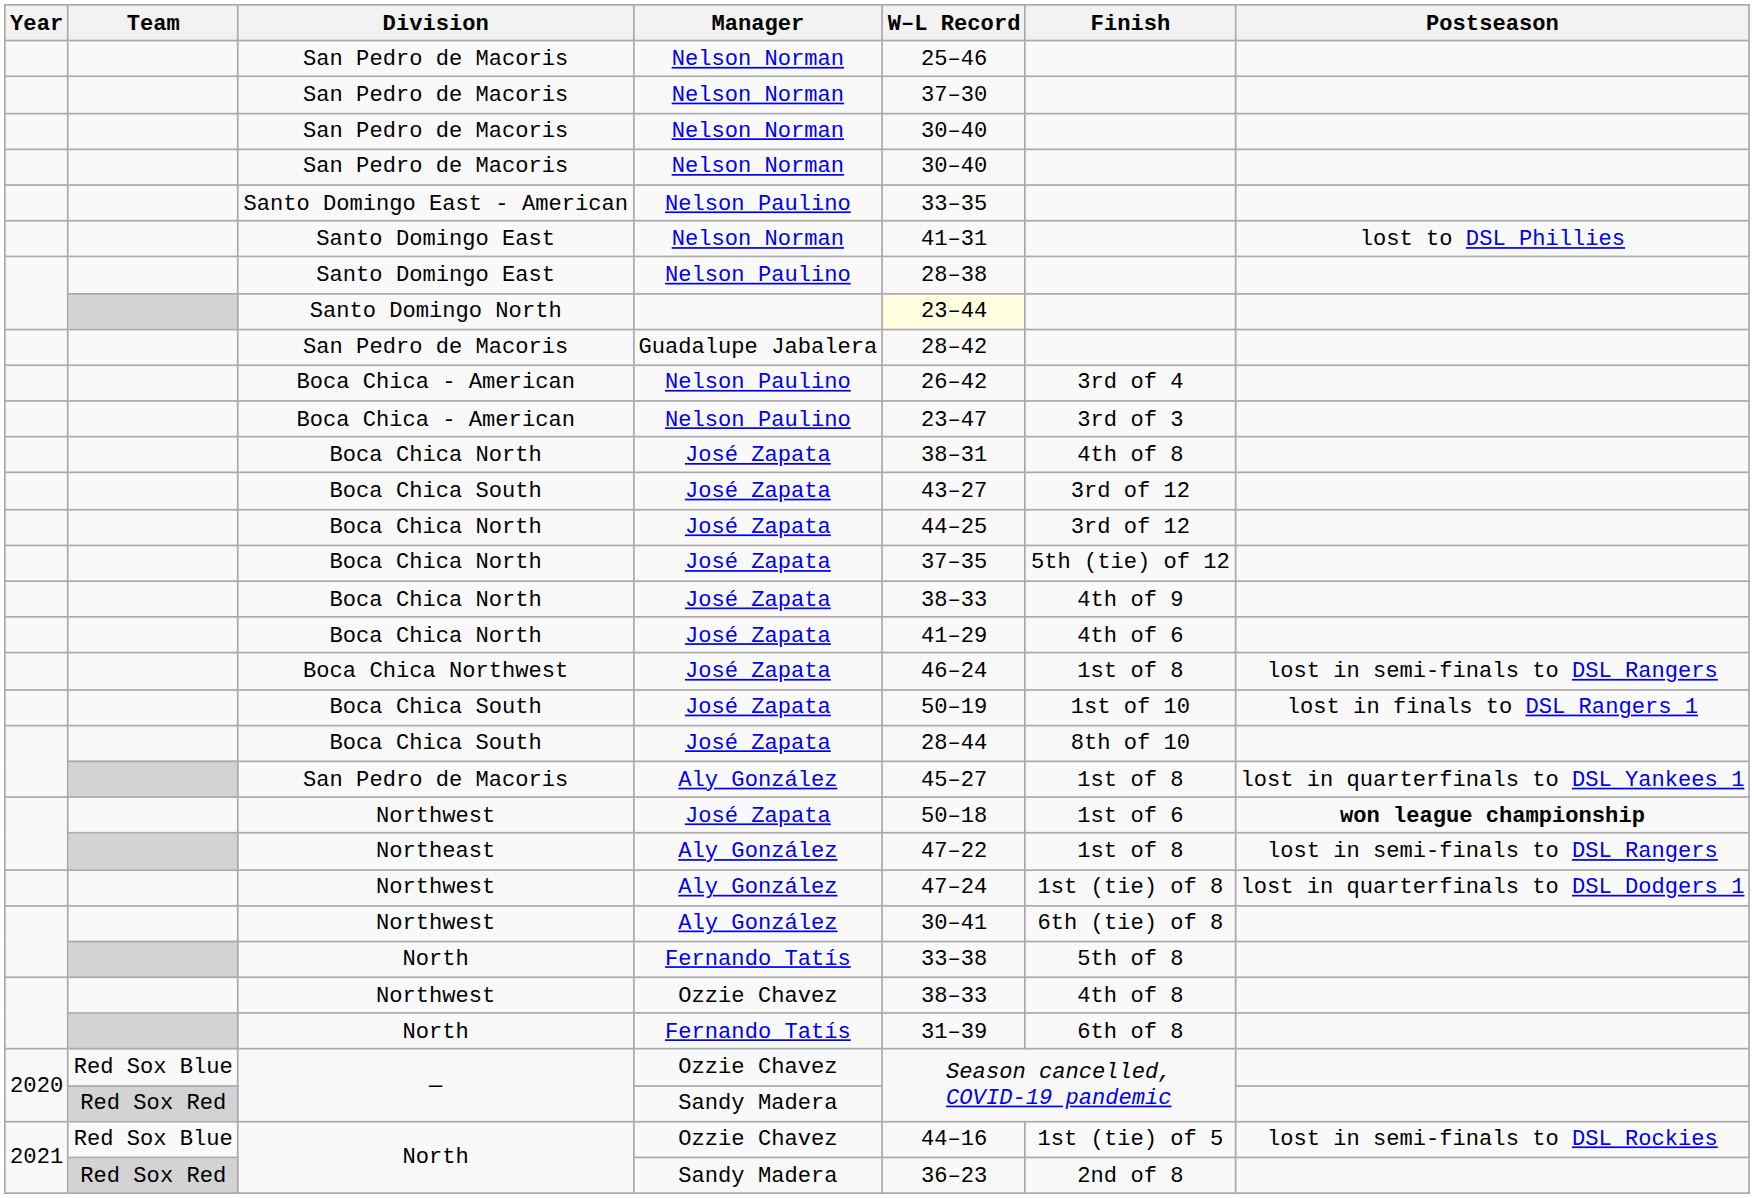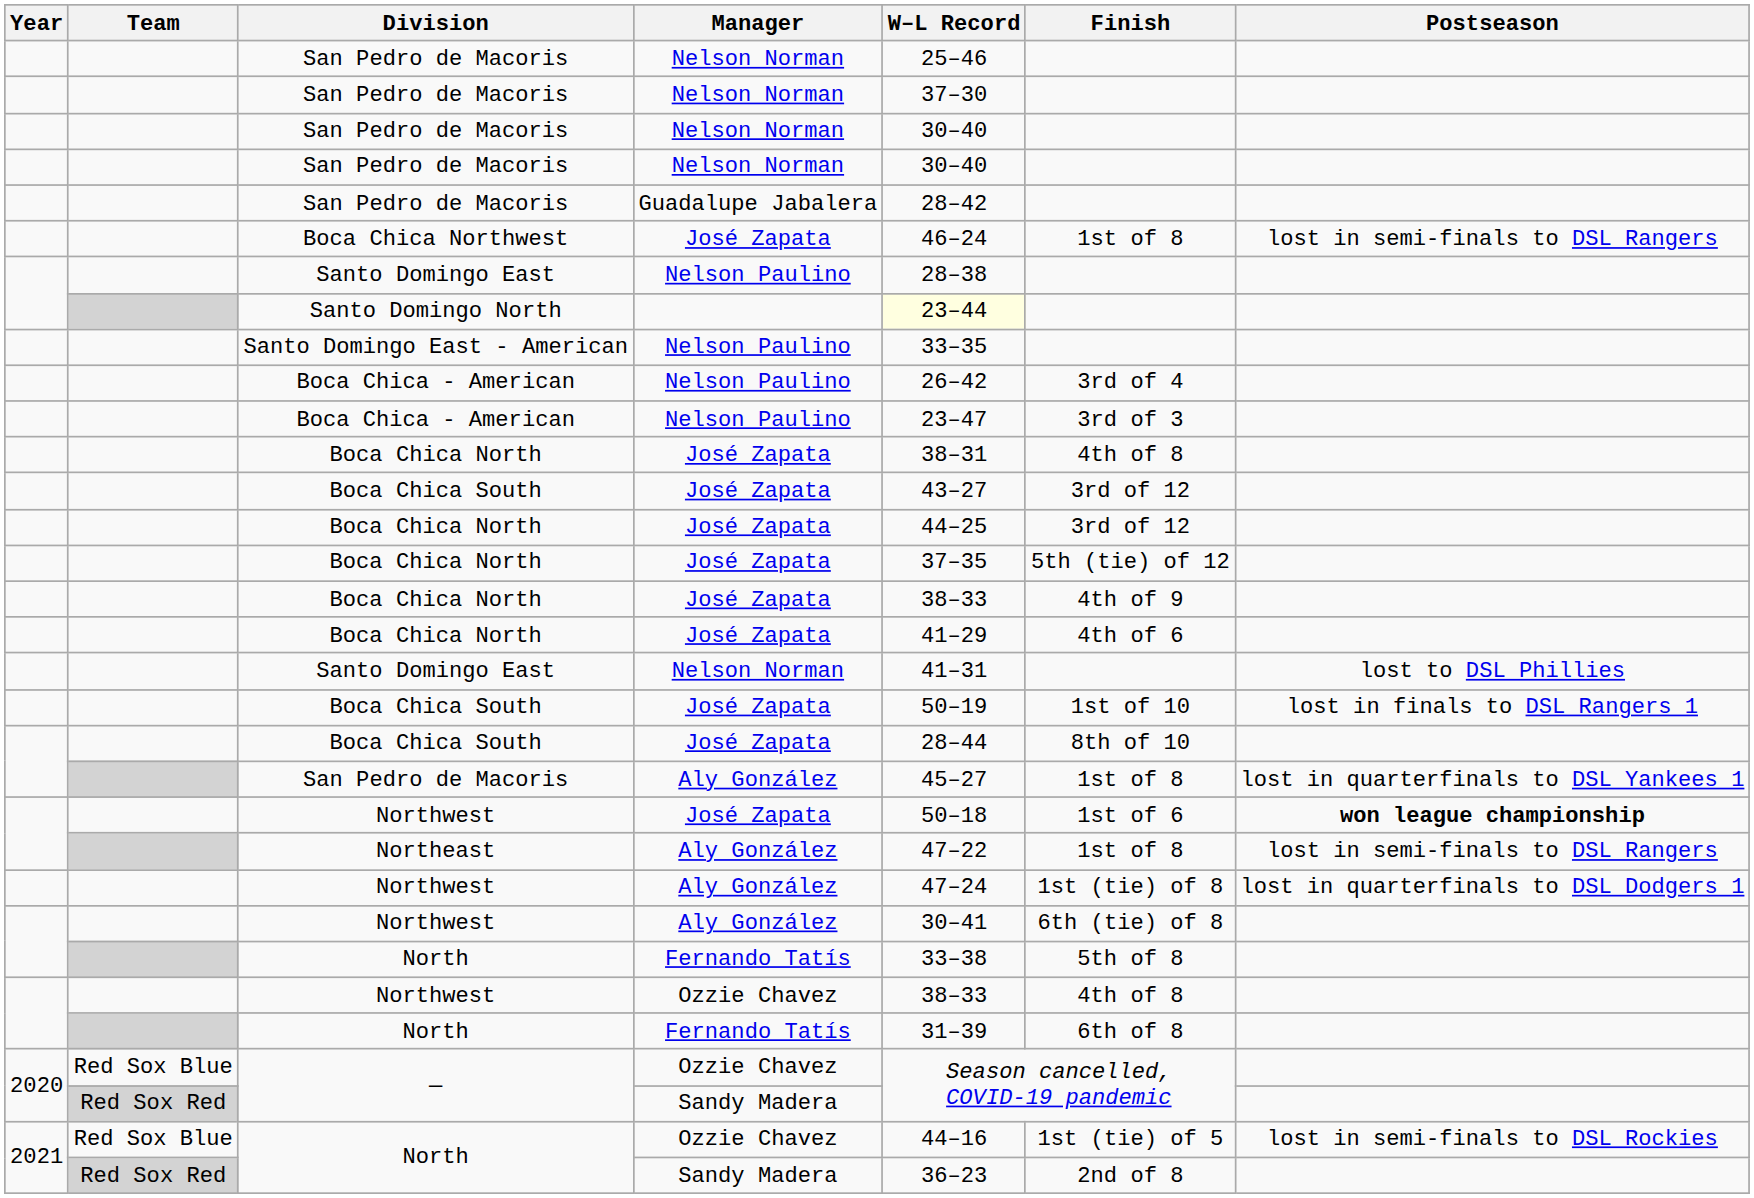 <table class="wikitable" style="text-align:center;">
 <tr>
 <th>Year</th>
 <th>Team</th>
 <th>Division</th>
 <th>Manager</th>
 <th>W–L Record</th>
 <th>Finish</th>
 <th>Postseason</th>
 </tr>
 <tr>
 <td></td>
 <td></td>
 <td>San Pedro de Macoris</td>
 <td><a href='#'>Nelson Norman</a></td>
 <td>25–46</td>
 <td></td>
 <td></td>
 </tr>
 <tr>
 <td></td>
 <td></td>
 <td>San Pedro de Macoris</td>
 <td><a href='#'>Nelson Norman</a></td>
 <td>37–30</td>
 <td></td>
 <td></td>
 </tr>
 <tr>
 <td></td>
 <td></td>
 <td>San Pedro de Macoris</td>
 <td><a href='#'>Nelson Norman</a></td>
 <td>30–40</td>
 <td></td>
 <td></td>
 </tr>
 <tr>
 <td></td>
 <td></td>
 <td>San Pedro de Macoris</td>
 <td><a href='#'>Nelson Norman</a></td>
 <td>30–40</td>
 <td></td>
 <td></td>
 </tr>
 <tr>
 <td></td>
 <td></td>
-<td>Santo Domingo East - American</td>
-<td><a href='#'>Nelson Paulino</a></td>
-<td>33–35</td>
+<td>San Pedro de Macoris</td>
+<td>Guadalupe Jabalera</td>
+<td>28–42</td>
 <td></td>
 <td></td>
 </tr>
 <tr>
 <td></td>
 <td></td>
-<td>Santo Domingo East</td>
-<td><a href='#'>Nelson Norman</a></td>
-<td>41–31</td>
-<td></td>
-<td>lost to <a href='#'>DSL Phillies</a></td>
+<td>Boca Chica Northwest</td>
+<td><a href='#'>José Zapata</a></td>
+<td>46–24</td>
+<td>1st of 8</td>
+<td>lost in semi-finals to <a href='#'>DSL Rangers</a></td>
 </tr>
 <tr>
 <td rowspan=2></td>
 <td></td>
 <td>Santo Domingo East</td>
 <td><a href='#'>Nelson Paulino</a></td>
 <td>28–38</td>
 <td></td>
 <td></td>
 </tr>
 <tr>
 <td bgcolor=lightgrey></td>
 <td>Santo Domingo North</td>
 <td></td>
 <td style="background: lightyellow;">23–44</td>
 <td></td>
 <td></td>
 </tr>
 <tr>
 <td></td>
 <td></td>
-<td>San Pedro de Macoris</td>
-<td>Guadalupe Jabalera</td>
-<td>28–42</td>
+<td>Santo Domingo East - American</td>
+<td><a href='#'>Nelson Paulino</a></td>
+<td>33–35</td>
 <td></td>
 <td></td>
 </tr>
 <tr>
 <td></td>
 <td></td>
 <td>Boca Chica - American</td>
 <td><a href='#'>Nelson Paulino</a></td>
 <td>26–42</td>
 <td>3rd of 4</td>
 <td></td>
 </tr>
 <tr>
 <td></td>
 <td></td>
 <td>Boca Chica - American</td>
 <td><a href='#'>Nelson Paulino</a></td>
 <td>23–47</td>
 <td>3rd of 3</td>
 <td></td>
 </tr>
 <tr>
 <td></td>
 <td></td>
 <td>Boca Chica North</td>
 <td><a href='#'>José Zapata</a></td>
 <td>38–31</td>
 <td>4th of 8</td>
 <td></td>
 </tr>
 <tr>
 <td></td>
 <td></td>
 <td>Boca Chica South</td>
 <td><a href='#'>José Zapata</a></td>
 <td>43–27</td>
 <td>3rd of 12</td>
 <td></td>
 </tr>
 <tr>
 <td></td>
 <td></td>
 <td>Boca Chica North</td>
 <td><a href='#'>José Zapata</a></td>
 <td>44–25</td>
 <td>3rd of 12</td>
 <td></td>
 </tr>
 <tr>
 <td></td>
 <td></td>
 <td>Boca Chica North</td>
 <td><a href='#'>José Zapata</a></td>
 <td>37–35</td>
 <td>5th (tie) of 12</td>
 <td></td>
 </tr>
 <tr>
 <td></td>
 <td></td>
 <td>Boca Chica North</td>
 <td><a href='#'>José Zapata</a></td>
 <td>38–33</td>
 <td>4th of 9</td>
 <td></td>
 </tr>
 <tr>
 <td></td>
 <td></td>
 <td>Boca Chica North</td>
 <td><a href='#'>José Zapata</a></td>
 <td>41–29</td>
 <td>4th of 6</td>
 <td></td>
 </tr>
 <tr>
 <td></td>
 <td></td>
-<td>Boca Chica Northwest</td>
-<td><a href='#'>José Zapata</a></td>
-<td>46–24</td>
-<td>1st of 8</td>
-<td>lost in semi-finals to <a href='#'>DSL Rangers</a></td>
+<td>Santo Domingo East</td>
+<td><a href='#'>Nelson Norman</a></td>
+<td>41–31</td>
+<td></td>
+<td>lost to <a href='#'>DSL Phillies</a></td>
 </tr>
 <tr>
 <td></td>
 <td></td>
 <td>Boca Chica South</td>
 <td><a href='#'>José Zapata</a></td>
 <td>50–19</td>
 <td>1st of 10</td>
 <td>lost in finals to <a href='#'>DSL Rangers 1</a></td>
 </tr>
 <tr>
 <td rowspan=2></td>
 <td></td>
 <td>Boca Chica South</td>
 <td><a href='#'>José Zapata</a></td>
 <td>28–44</td>
 <td>8th of 10</td>
 <td></td>
 </tr>
 <tr>
 <td bgcolor=lightgrey></td>
 <td>San Pedro de Macoris</td>
 <td><a href='#'>Aly González</a></td>
 <td>45–27</td>
 <td>1st of 8</td>
 <td>lost in quarterfinals to <a href='#'>DSL Yankees 1</a></td>
 </tr>
 <tr>
 <td rowspan=2></td>
 <td></td>
 <td>Northwest</td>
 <td><a href='#'>José Zapata</a></td>
 <td>50–18</td>
 <td>1st of 6</td>
 <td><strong>won league championship</strong></td>
 </tr>
 <tr>
 <td bgcolor=lightgrey></td>
 <td>Northeast</td>
 <td><a href='#'>Aly González</a></td>
 <td>47–22</td>
 <td>1st of 8</td>
 <td>lost in semi-finals to <a href='#'>DSL Rangers</a></td>
 </tr>
 <tr>
 <td></td>
 <td></td>
 <td>Northwest</td>
 <td><a href='#'>Aly González</a></td>
 <td>47–24</td>
 <td>1st (tie) of 8</td>
 <td>lost in quarterfinals to <a href='#'>DSL Dodgers 1</a></td>
 </tr>
 <tr>
 <td rowspan=2></td>
 <td></td>
 <td>Northwest</td>
 <td><a href='#'>Aly González</a></td>
 <td>30–41</td>
 <td>6th (tie) of 8</td>
 <td></td>
 </tr>
 <tr>
 <td bgcolor=lightgrey></td>
 <td>North</td>
 <td><a href='#'>Fernando Tatís</a></td>
 <td>33–38</td>
 <td>5th of 8</td>
 <td></td>
 </tr>
 <tr>
 <td rowspan=2></td>
 <td></td>
 <td>Northwest</td>
 <td>Ozzie Chavez</td>
 <td>38–33</td>
 <td>4th of 8</td>
 <td></td>
 </tr>
 <tr>
 <td bgcolor=lightgrey></td>
 <td>North</td>
 <td><a href='#'>Fernando Tatís</a></td>
 <td>31–39</td>
 <td>6th of 8</td>
 <td></td>
 </tr>
 <tr>
 <td rowspan=2>2020</td>
 <td>Red Sox Blue</td>
 <td rowspan=2>—</td>
 <td>Ozzie Chavez</td>
 <td rowspan=2 colspan=2><em>Season cancelled,<br><a href='#'>COVID-19 pandemic</a></em></td>
 <td></td>
 </tr>
 <tr>
 <td bgcolor=lightgrey>Red Sox Red</td>
 <td>Sandy Madera</td>
 <td></td>
 </tr>
 <tr>
 <td rowspan=2>2021</td>
 <td>Red Sox Blue</td>
 <td rowspan=2>North</td>
 <td>Ozzie Chavez</td>
 <td>44–16</td>
 <td>1st (tie) of 5</td>
 <td>lost in semi-finals to <a href='#'>DSL Rockies</a></td>
 </tr>
 <tr>
 <td bgcolor=lightgrey>Red Sox Red</td>
 <td>Sandy Madera</td>
 <td>36–23</td>
 <td>2nd of 8</td>
 <td></td>
 </tr>
 </table>
